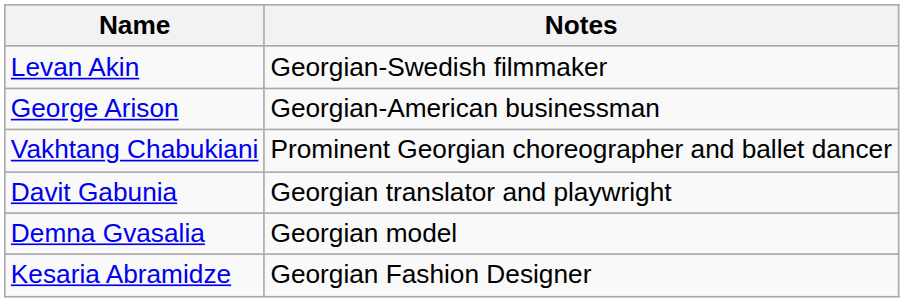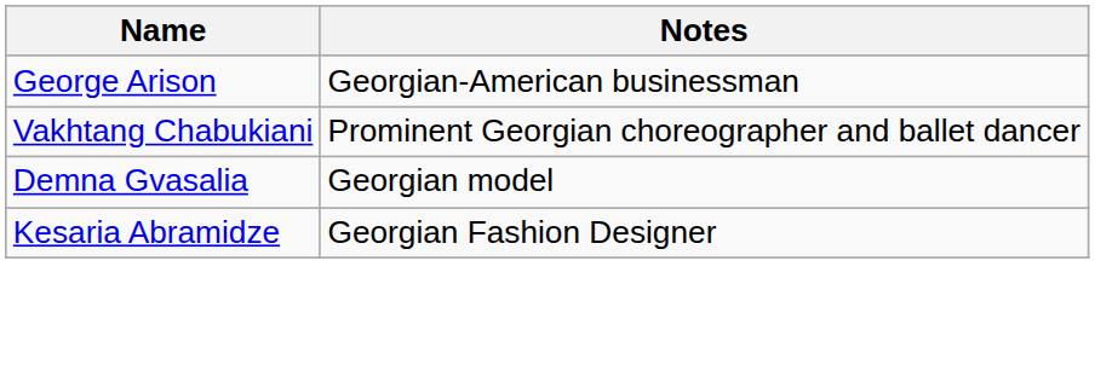 <table class="wikitable">
 <tr>
 <th>Name</th>
 <th>Notes</th>
-</tr>
-<tr>
-<td><a href='#'>Levan Akin</a></td>
-<td>Georgian-Swedish filmmaker</td>
 </tr>
 <tr>
 <td><a href='#'>George Arison</a></td>
 <td>Georgian-American businessman</td>
 </tr>
 <tr>
 <td><a href='#'>Vakhtang Chabukiani</a></td>
 <td>Prominent Georgian choreographer and ballet dancer</td>
 </tr>
 <tr>
-<td><a href='#'>Davit Gabunia</a></td>
-<td>Georgian translator and playwright</td>
-</tr>
-<tr>
 <td><a href='#'>Demna Gvasalia</a></td>
 <td>Georgian model</td>
 </tr>
 <tr>
 <td><a href='#'>Kesaria Abramidze</a></td>
 <td>Georgian Fashion Designer</td>
 </tr>
 </table>
